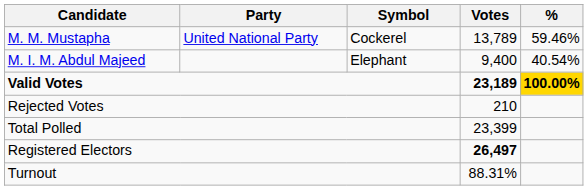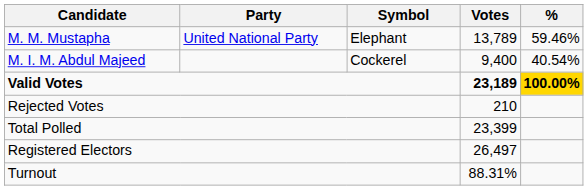 <table class="wikitable" border="1" style="text-align:right;">
 <tr>
 <th align=left width="190">Candidate</th>
 <th align=left width="180">Party</th>
 <th align=left width="120">Symbol</th>
 <th align=left width="60">Votes</th>
 <th align=left width="60">%</th>
 </tr>
 <tr>
 <td align=left><a href='#'>M. M. Mustapha</a></td>
 <td align=left><a href='#'>United National Party</a></td>
-<td align=left>Cockerel</td>
+<td align=left>Elephant</td>
 <td>13,789</td>
 <td>59.46%</td>
 </tr>
 <tr>
 <td align=left><a href='#'>M. I. M. Abdul Majeed</a></td>
 <td></td>
-<td align=left>Elephant</td>
+<td align=left>Cockerel</td>
 <td>9,400</td>
 <td>40.54%</td>
 </tr>
 <tr>
 <td align=left colspan=3><strong>Valid Votes</strong></td>
 <td><strong>23,189</strong></td>
 <td style="background: gold;"><strong>100.00%</strong></td>
 </tr>
 <tr>
 <td align=left colspan=3>Rejected Votes</td>
 <td>210</td>
 <td></td>
 </tr>
 <tr>
 <td align=left colspan=3>Total Polled</td>
 <td>23,399</td>
 <td></td>
 </tr>
 <tr>
 <td align=left colspan=3>Registered Electors</td>
-<td><strong>26,497</strong></td>
+<td>26,497</td>
 <td></td>
 </tr>
 <tr>
 <td align=left colspan=3>Turnout</td>
 <td>88.31%</td>
 </tr>
 </table>
